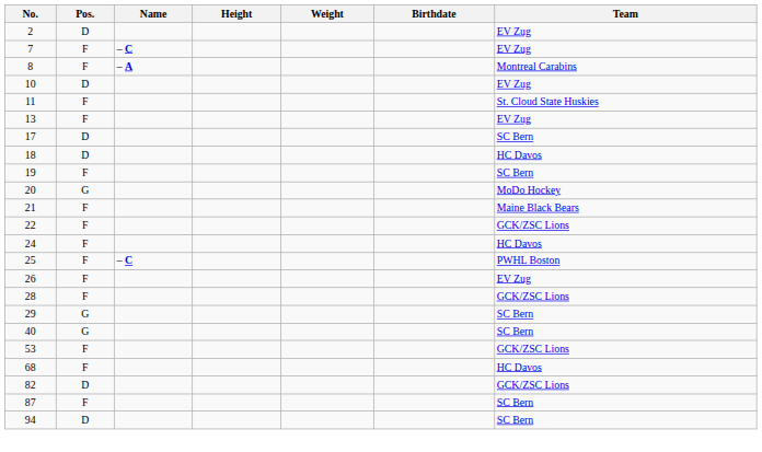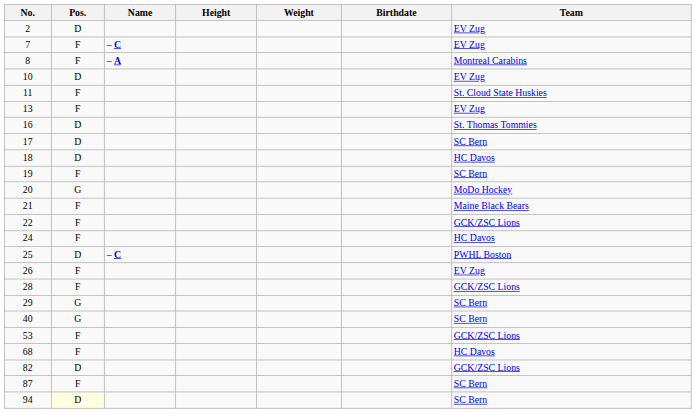 <table class="wikitable sortable" width="80%" style="font-size: 90%; text-align: center;">
 <tr>
 <th>No.</th>
 <th>Pos.</th>
 <th>Name</th>
 <th>Height</th>
 <th>Weight</th>
 <th>Birthdate</th>
 <th>Team</th>
 </tr>
 <tr>
 <td>2</td>
 <td>D</td>
 <td align=left></td>
 <td></td>
 <td></td>
 <td></td>
 <td align=left> <a href='#'>EV Zug</a></td>
 </tr>
 <tr>
 <td>7</td>
 <td>F</td>
 <td align=left> – <a href='#'><strong>C</strong></a></td>
 <td></td>
 <td></td>
 <td></td>
 <td align=left> <a href='#'>EV Zug</a></td>
 </tr>
 <tr>
 <td>8</td>
 <td>F</td>
 <td align=left>  – <a href='#'><strong>A</strong></a></td>
 <td></td>
 <td></td>
 <td></td>
 <td align=left> <a href='#'>Montreal Carabins</a></td>
 </tr>
 <tr>
 <td>10</td>
 <td>D</td>
 <td align=left></td>
 <td></td>
 <td></td>
 <td></td>
 <td align=left> <a href='#'>EV Zug</a></td>
 </tr>
 <tr>
 <td>11</td>
 <td>F</td>
 <td align=left></td>
 <td></td>
 <td></td>
 <td></td>
 <td align=left> <a href='#'>St. Cloud State Huskies</a></td>
 </tr>
 <tr>
 <td>13</td>
 <td>F</td>
 <td align=left></td>
 <td></td>
 <td></td>
 <td></td>
 <td align=left> <a href='#'>EV Zug</a></td>
+</tr>
+<tr>
+<td>16</td>
+<td>D</td>
+<td align=left></td>
+<td></td>
+<td></td>
+<td></td>
+<td align=left> <a href='#'>St. Thomas Tommies</a></td>
 </tr>
 <tr>
 <td>17</td>
 <td>D</td>
 <td align=left></td>
 <td></td>
 <td></td>
 <td></td>
 <td align=left> <a href='#'>SC Bern</a></td>
 </tr>
 <tr>
 <td>18</td>
 <td>D</td>
 <td align=left></td>
 <td></td>
 <td></td>
 <td></td>
 <td align=left> <a href='#'>HC Davos</a></td>
 </tr>
 <tr>
 <td>19</td>
 <td>F</td>
 <td align=left></td>
 <td></td>
 <td></td>
 <td></td>
 <td align=left> <a href='#'>SC Bern</a></td>
 </tr>
 <tr>
 <td>20</td>
 <td>G</td>
 <td align=left></td>
 <td></td>
 <td></td>
 <td></td>
 <td align=left> <a href='#'>MoDo Hockey</a></td>
 </tr>
 <tr>
 <td>21</td>
 <td>F</td>
 <td align=left></td>
 <td></td>
 <td></td>
 <td></td>
 <td align=left> <a href='#'>Maine Black Bears</a></td>
 </tr>
 <tr>
 <td>22</td>
 <td>F</td>
 <td align=left></td>
 <td></td>
 <td></td>
 <td></td>
 <td align=left> <a href='#'>GCK/ZSC Lions</a></td>
 </tr>
 <tr>
 <td>24</td>
 <td>F</td>
 <td align=left></td>
 <td></td>
 <td></td>
 <td></td>
 <td align=left> <a href='#'>HC Davos</a></td>
 </tr>
 <tr>
 <td>25</td>
-<td>F</td>
+<td>D</td>
 <td align=left> – <a href='#'><strong>C</strong></a></td>
 <td></td>
 <td></td>
 <td></td>
 <td align=left> <a href='#'>PWHL Boston</a></td>
 </tr>
 <tr>
 <td>26</td>
 <td>F</td>
 <td align=left></td>
 <td></td>
 <td></td>
 <td></td>
 <td align=left> <a href='#'>EV Zug</a></td>
 </tr>
 <tr>
 <td>28</td>
 <td>F</td>
 <td align=left></td>
 <td></td>
 <td></td>
 <td></td>
 <td align=left> <a href='#'>GCK/ZSC Lions</a></td>
 </tr>
 <tr>
 <td>29</td>
 <td>G</td>
 <td align=left></td>
 <td></td>
 <td></td>
 <td></td>
 <td align=left> <a href='#'>SC Bern</a></td>
 </tr>
 <tr>
 <td>40</td>
 <td>G</td>
 <td align=left></td>
 <td></td>
 <td></td>
 <td></td>
 <td align=left> <a href='#'>SC Bern</a></td>
 </tr>
 <tr>
 <td>53</td>
 <td>F</td>
 <td align=left></td>
 <td></td>
 <td></td>
 <td></td>
 <td align=left> <a href='#'>GCK/ZSC Lions</a></td>
 </tr>
 <tr>
 <td>68</td>
 <td>F</td>
 <td align=left></td>
 <td></td>
 <td></td>
 <td></td>
 <td align=left> <a href='#'>HC Davos</a></td>
 </tr>
 <tr>
 <td>82</td>
 <td>D</td>
 <td align=left></td>
 <td></td>
 <td></td>
 <td></td>
 <td align=left> <a href='#'>GCK/ZSC Lions</a></td>
 </tr>
 <tr>
 <td>87</td>
 <td>F</td>
 <td align=left></td>
 <td></td>
 <td></td>
 <td></td>
 <td align=left> <a href='#'>SC Bern</a></td>
 </tr>
 <tr>
 <td>94</td>
-<td>D</td>
+<td style="background: lightyellow;">D</td>
 <td align=left></td>
 <td></td>
 <td></td>
 <td></td>
 <td align=left> <a href='#'>SC Bern</a></td>
 </tr>
 </table>
